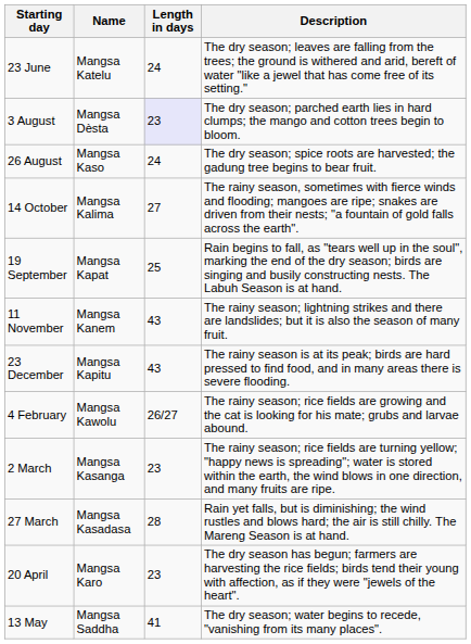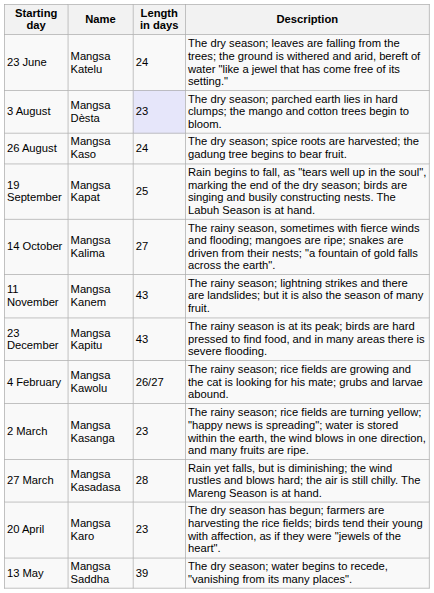 <table class="wikitable">
 <tr>
 <th>Starting day</th>
 <th>Name</th>
 <th>Length in days</th>
 <th>Description</th>
 </tr>
 <tr>
 <td>23 June</td>
 <td>Mangsa Katelu <br> </td>
 <td>24</td>
 <td>The dry season; leaves are falling from the trees; the ground is withered and arid, bereft of water "like a jewel that has come free of its setting."</td>
 </tr>
 <tr>
 <td>3 August</td>
 <td>Mangsa Dèsta <br> </td>
 <td style="background: lavender;">23</td>
 <td>The dry season; parched earth lies in hard clumps; the mango and cotton trees begin to bloom.</td>
 </tr>
 <tr>
 <td>26 August</td>
 <td>Mangsa Kaso <br> </td>
 <td>24</td>
 <td>The dry season; spice roots are harvested; the gadung tree begins to bear fruit.</td>
 </tr>
 <tr>
+<td>19 September</td>
+<td>Mangsa Kapat <br> </td>
+<td>25</td>
+<td>Rain begins to fall, as "tears well up in the soul", marking the end of the dry season; birds are singing and busily constructing nests. The Labuh Season is at hand.</td>
+</tr>
+<tr>
 <td>14 October</td>
 <td>Mangsa Kalima <br> </td>
 <td>27</td>
 <td>The rainy season, sometimes with fierce winds and flooding; mangoes are ripe; snakes are driven from their nests; "a fountain of gold falls across the earth".</td>
-</tr>
-<tr>
-<td>19 September</td>
-<td>Mangsa Kapat <br> </td>
-<td>25</td>
-<td>Rain begins to fall, as "tears well up in the soul", marking the end of the dry season; birds are singing and busily constructing nests. The Labuh Season is at hand.</td>
 </tr>
 <tr>
 <td>11 November</td>
 <td>Mangsa Kanem <br> </td>
 <td>43</td>
 <td>The rainy season; lightning strikes and there are landslides; but it is also the season of many fruit.</td>
 </tr>
 <tr>
 <td>23 December</td>
 <td>Mangsa Kapitu <br> </td>
 <td>43</td>
 <td>The rainy season is at its peak; birds are hard pressed to find food, and in many areas there is severe flooding.</td>
 </tr>
 <tr>
 <td>4 February</td>
 <td>Mangsa Kawolu <br> </td>
 <td>26/27</td>
 <td>The rainy season; rice fields are growing and the cat is looking for his mate; grubs and larvae abound.</td>
 </tr>
 <tr>
 <td>2 March</td>
 <td>Mangsa Kasanga <br> </td>
 <td>23</td>
 <td>The rainy season; rice fields are turning yellow; "happy news is spreading"; water is stored within the earth, the wind blows in one direction, and many fruits are ripe.</td>
 </tr>
 <tr>
 <td>27 March</td>
 <td>Mangsa Kasadasa <br> </td>
 <td>28</td>
 <td>Rain yet falls, but is diminishing; the wind rustles and blows hard; the air is still chilly. The Mareng Season is at hand.</td>
 </tr>
 <tr>
 <td>20 April</td>
 <td>Mangsa Karo <br> </td>
 <td>23</td>
 <td>The dry season has begun; farmers are harvesting the rice fields; birds tend their young with affection, as if they were "jewels of the heart".</td>
 </tr>
 <tr>
 <td>13 May</td>
 <td>Mangsa Saddha <br> </td>
-<td>41</td>
+<td>39</td>
 <td>The dry season; water begins to recede, "vanishing from its many places".</td>
 </tr>
 </table>
